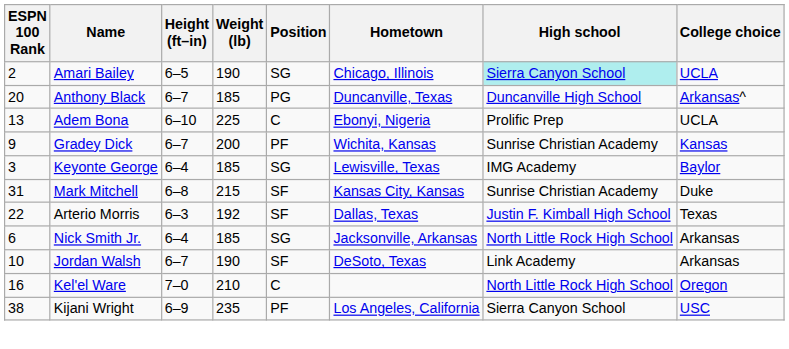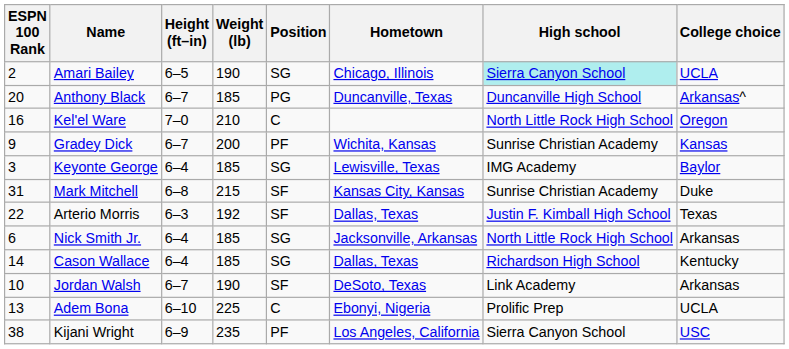 <table class="wikitable sortable" style="font-size: 75%" style="width: 75%">
 <tr>
 <th>ESPN<br>100<br>Rank</th>
 <th>Name</th>
 <th>Height<br>(ft–in)</th>
 <th>Weight<br>(lb)</th>
 <th>Position</th>
 <th>Hometown</th>
 <th>High school</th>
 <th>College choice</th>
 </tr>
 <tr>
 <td>2</td>
 <td><a href='#'>Amari Bailey</a></td>
 <td>6–5</td>
 <td>190</td>
 <td>SG</td>
 <td><a href='#'>Chicago, Illinois</a></td>
 <td style="background: paleturquoise;"><a href='#'>Sierra Canyon School</a></td>
 <td><a href='#'>UCLA</a></td>
 </tr>
 <tr>
 <td>20</td>
 <td><a href='#'>Anthony Black</a></td>
 <td>6–7</td>
 <td>185</td>
 <td>PG</td>
 <td><a href='#'>Duncanville, Texas</a></td>
 <td><a href='#'>Duncanville High School</a></td>
 <td><a href='#'>Arkansas</a>^</td>
 </tr>
 <tr>
-<td>13</td>
-<td><a href='#'>Adem Bona</a></td>
-<td>6–10</td>
-<td>225</td>
+<td>16</td>
+<td><a href='#'>Kel'el Ware</a></td>
+<td>7–0</td>
+<td>210</td>
 <td>C</td>
-<td><a href='#'>Ebonyi, Nigeria</a></td>
-<td>Prolific Prep</td>
-<td>UCLA</td>
+<td></td>
+<td><a href='#'>North Little Rock High School</a></td>
+<td><a href='#'>Oregon</a></td>
 </tr>
 <tr>
 <td>9</td>
 <td><a href='#'>Gradey Dick</a></td>
 <td>6–7</td>
 <td>200</td>
 <td>PF</td>
 <td><a href='#'>Wichita, Kansas</a></td>
 <td>Sunrise Christian Academy</td>
 <td><a href='#'>Kansas</a></td>
 </tr>
 <tr>
 <td>3</td>
 <td><a href='#'>Keyonte George</a></td>
 <td>6–4</td>
 <td>185</td>
 <td>SG</td>
 <td><a href='#'>Lewisville, Texas</a></td>
 <td>IMG Academy</td>
 <td><a href='#'>Baylor</a></td>
 </tr>
 <tr>
 <td>31</td>
 <td><a href='#'>Mark Mitchell</a></td>
 <td>6–8</td>
 <td>215</td>
 <td>SF</td>
 <td><a href='#'>Kansas City, Kansas</a></td>
 <td>Sunrise Christian Academy</td>
 <td>Duke</td>
 </tr>
 <tr>
 <td>22</td>
 <td>Arterio Morris</td>
 <td>6–3</td>
 <td>192</td>
 <td>SF</td>
 <td><a href='#'>Dallas, Texas</a></td>
 <td><a href='#'>Justin F. Kimball High School</a></td>
 <td>Texas</td>
 </tr>
 <tr>
 <td>6</td>
 <td><a href='#'>Nick Smith Jr.</a></td>
 <td>6–4</td>
 <td>185</td>
 <td>SG</td>
 <td><a href='#'>Jacksonville, Arkansas</a></td>
 <td><a href='#'>North Little Rock High School</a></td>
 <td>Arkansas</td>
 </tr>
 <tr>
+<td>14</td>
+<td><a href='#'>Cason Wallace</a></td>
+<td>6–4</td>
+<td>185</td>
+<td>SG</td>
+<td><a href='#'>Dallas, Texas</a></td>
+<td><a href='#'>Richardson High School</a></td>
+<td>Kentucky</td>
+</tr>
+<tr>
 <td>10</td>
 <td><a href='#'>Jordan Walsh</a></td>
 <td>6–7</td>
 <td>190</td>
 <td>SF</td>
 <td><a href='#'>DeSoto, Texas</a></td>
 <td>Link Academy</td>
 <td>Arkansas</td>
 </tr>
 <tr>
-<td>16</td>
-<td><a href='#'>Kel'el Ware</a></td>
-<td>7–0</td>
-<td>210</td>
+<td>13</td>
+<td><a href='#'>Adem Bona</a></td>
+<td>6–10</td>
+<td>225</td>
 <td>C</td>
-<td></td>
-<td><a href='#'>North Little Rock High School</a></td>
-<td><a href='#'>Oregon</a></td>
+<td><a href='#'>Ebonyi, Nigeria</a></td>
+<td>Prolific Prep</td>
+<td>UCLA</td>
 </tr>
 <tr>
 <td>38</td>
 <td>Kijani Wright</td>
 <td>6–9</td>
 <td>235</td>
 <td>PF</td>
 <td><a href='#'>Los Angeles, California</a></td>
 <td>Sierra Canyon School</td>
 <td><a href='#'>USC</a></td>
 </tr>
 </table>
